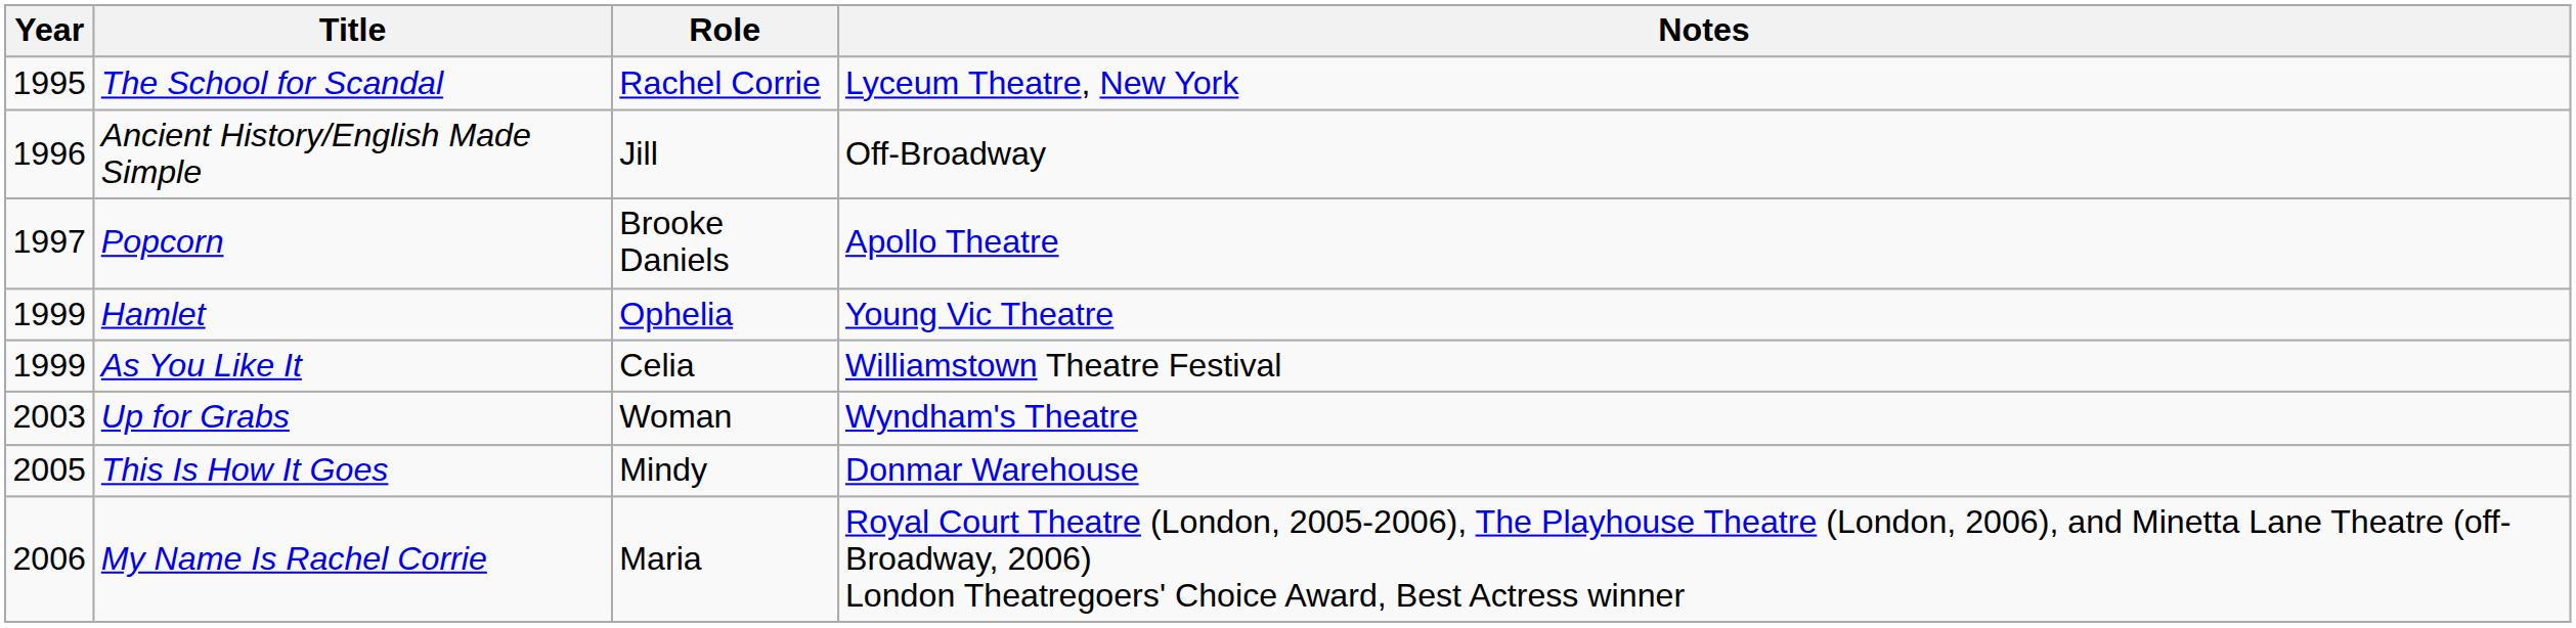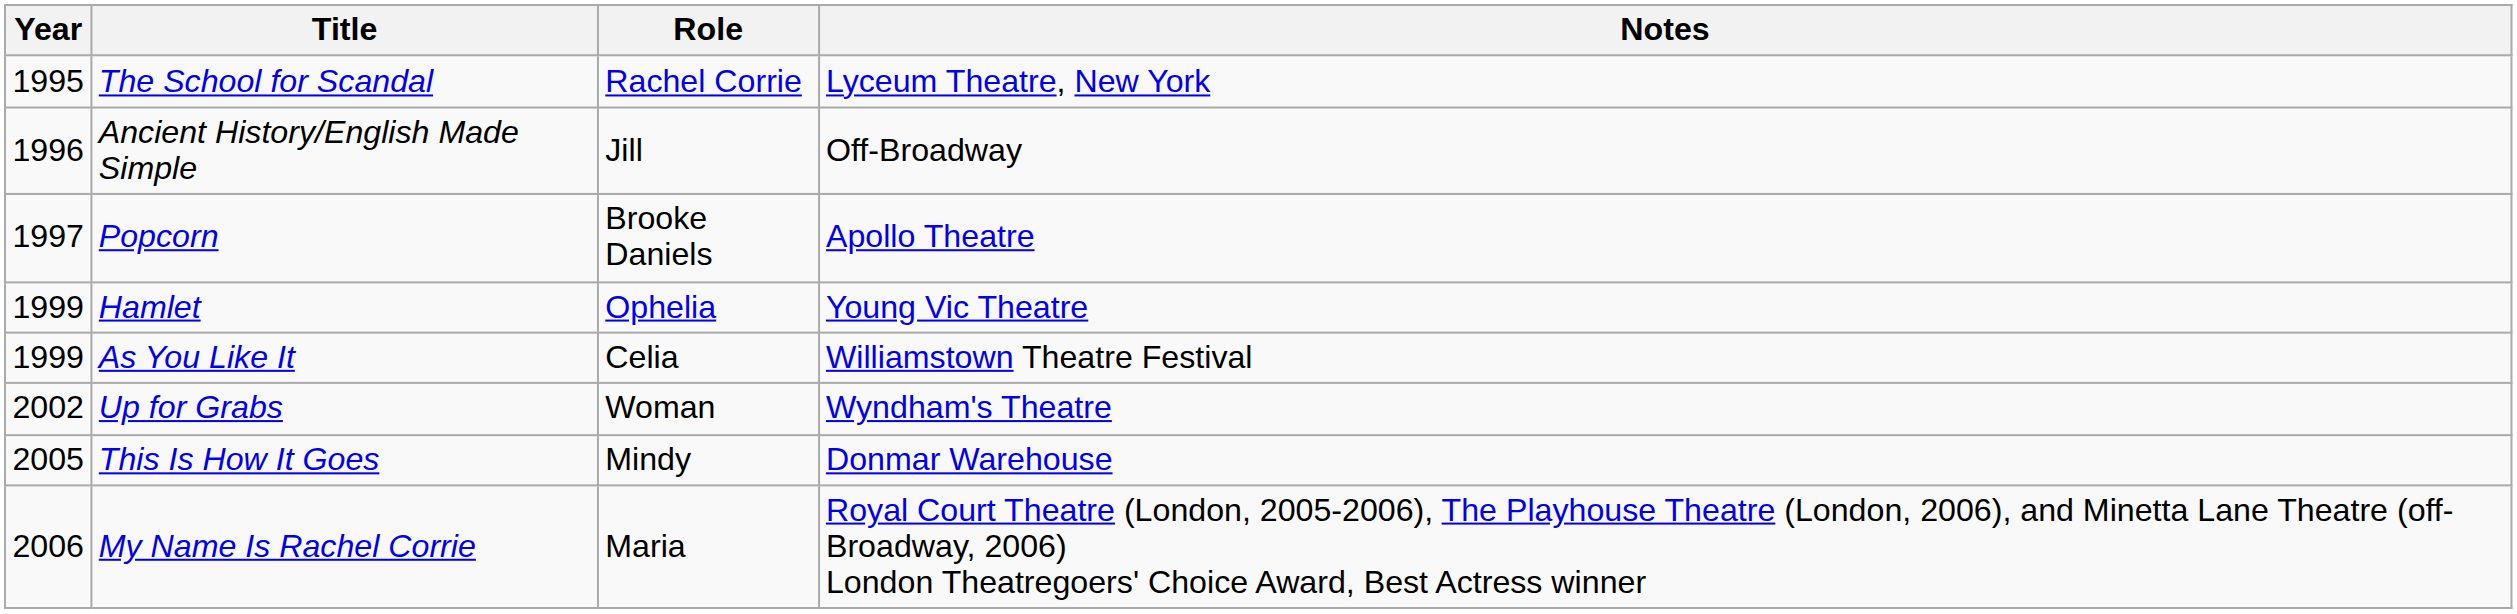 <table class="wikitable sortable">
 <tr>
 <th>Year</th>
 <th>Title</th>
 <th>Role</th>
 <th class="unsortable">Notes</th>
 </tr>
 <tr>
 <td>1995</td>
 <td><em><a href='#'>The School for Scandal</a></em></td>
 <td><a href='#'>Rachel Corrie</a></td>
 <td><a href='#'>Lyceum Theatre</a>, <a href='#'>New York</a></td>
 </tr>
 <tr>
 <td>1996</td>
 <td><em>Ancient History/English Made Simple</em></td>
 <td>Jill</td>
 <td>Off-Broadway</td>
 </tr>
 <tr>
 <td>1997</td>
 <td><em><a href='#'>Popcorn</a></em></td>
 <td>Brooke Daniels</td>
 <td><a href='#'>Apollo Theatre</a></td>
 </tr>
 <tr>
 <td>1999</td>
 <td><em><a href='#'>Hamlet</a></em></td>
 <td><a href='#'>Ophelia</a></td>
 <td><a href='#'>Young Vic Theatre</a></td>
 </tr>
 <tr>
 <td>1999</td>
 <td><em><a href='#'>As You Like It</a></em></td>
 <td>Celia</td>
 <td><a href='#'>Williamstown</a> Theatre Festival</td>
 </tr>
 <tr>
-<td>2003</td>
+<td>2002</td>
 <td><em><a href='#'>Up for Grabs</a></em></td>
 <td>Woman</td>
 <td><a href='#'>Wyndham's Theatre</a></td>
 </tr>
 <tr>
 <td>2005</td>
 <td><em><a href='#'>This Is How It Goes</a></em></td>
 <td>Mindy</td>
 <td><a href='#'>Donmar Warehouse</a></td>
 </tr>
 <tr>
 <td>2006</td>
 <td><em><a href='#'>My Name Is Rachel Corrie</a></em></td>
 <td>Maria</td>
 <td><a href='#'>Royal Court Theatre</a> (London, 2005-2006), <a href='#'>The Playhouse Theatre</a>  (London, 2006), and Minetta Lane Theatre (off-Broadway, 2006)<br>London Theatregoers' Choice Award, Best Actress winner</td>
 </tr>
 </table>
